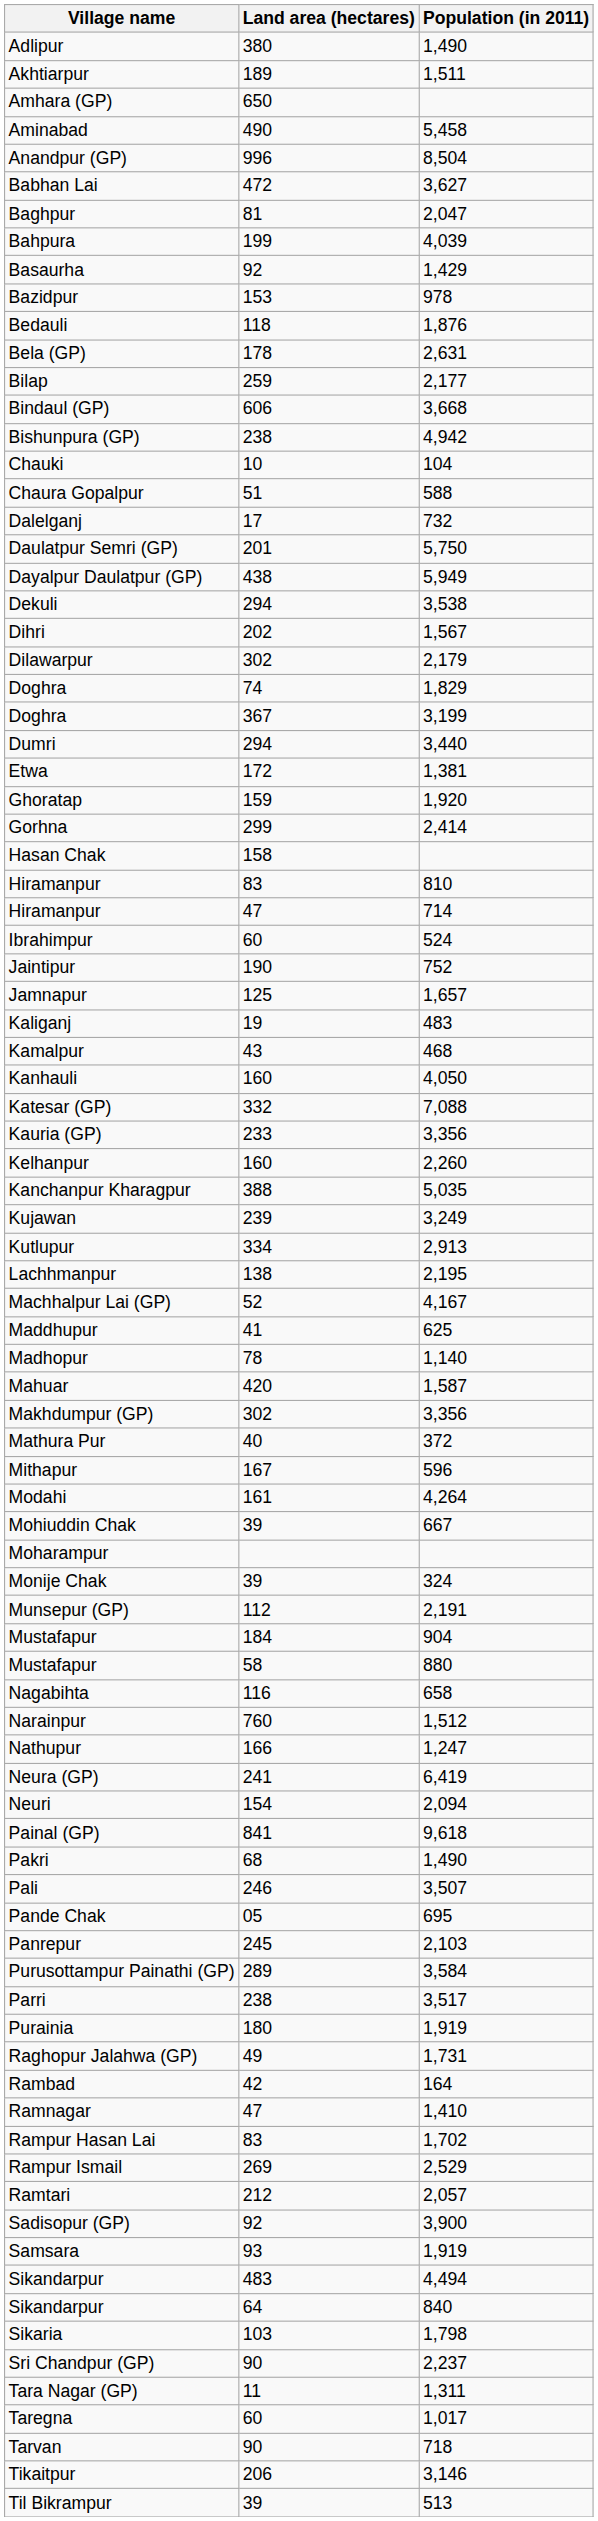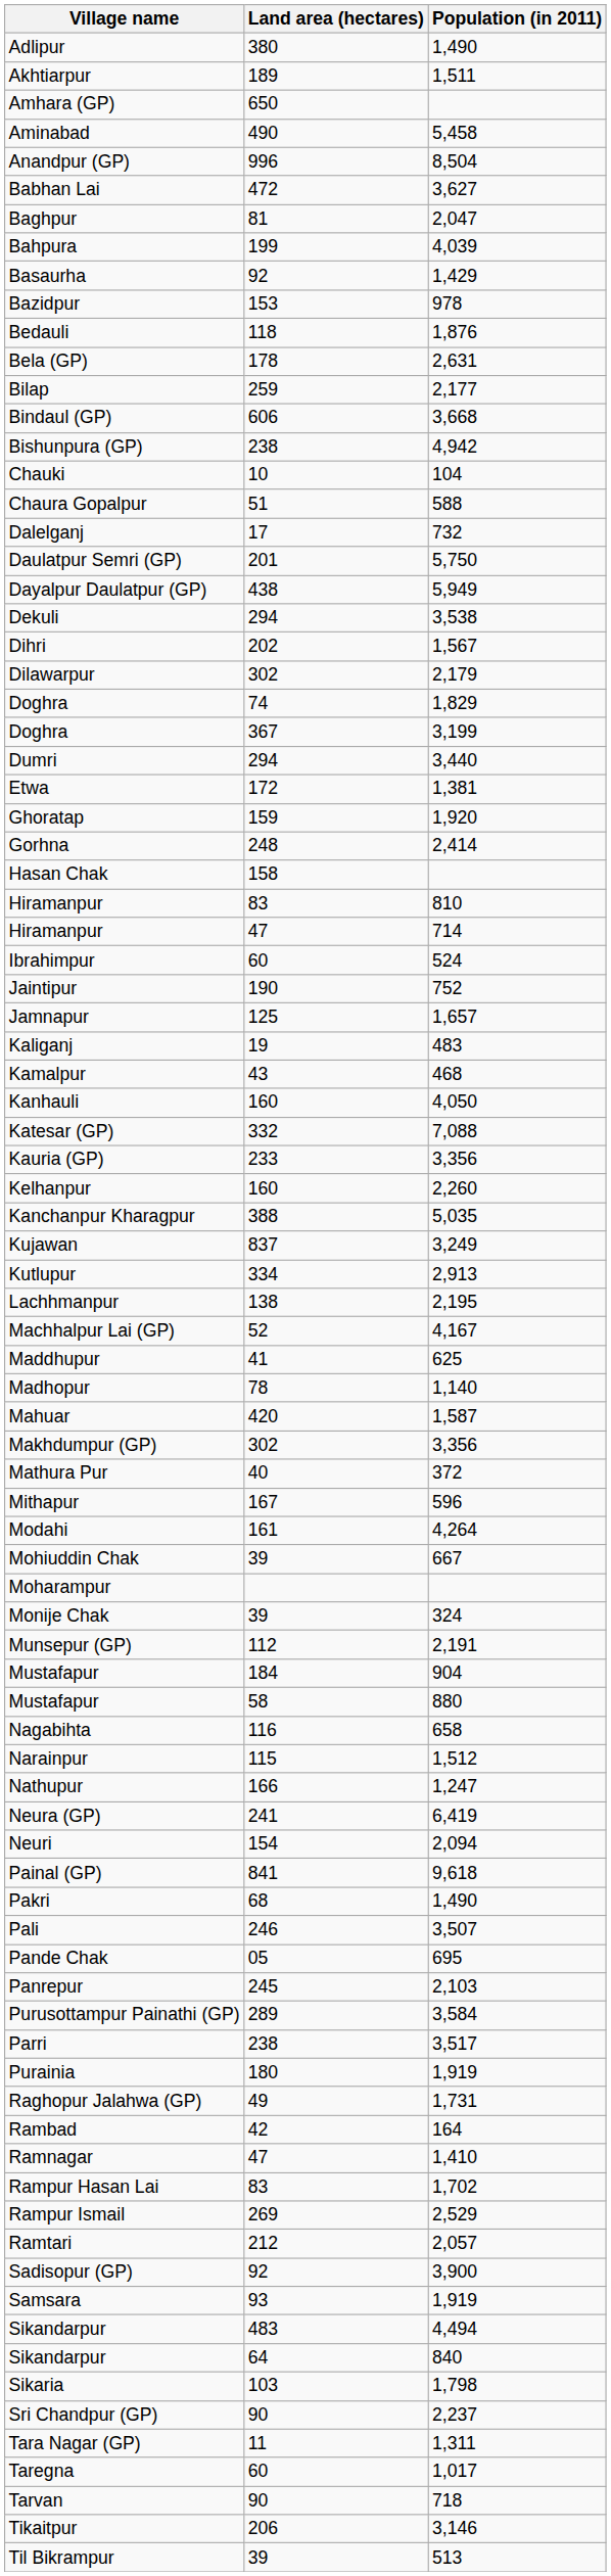 <table class="wikitable sortable">
 <tr>
 <th>Village name</th>
 <th>Land area (hectares)</th>
 <th>Population (in 2011)</th>
 </tr>
 <tr>
 <td>Adlipur</td>
 <td>380</td>
 <td>1,490</td>
 </tr>
 <tr>
 <td>Akhtiarpur</td>
 <td>189</td>
 <td>1,511</td>
 </tr>
 <tr>
 <td>Amhara (GP)</td>
 <td>650</td>
 <td></td>
 </tr>
 <tr>
 <td>Aminabad</td>
 <td>490</td>
 <td>5,458</td>
 </tr>
 <tr>
 <td>Anandpur (GP)</td>
 <td>996</td>
 <td>8,504</td>
 </tr>
 <tr>
 <td>Babhan Lai</td>
 <td>472</td>
 <td>3,627</td>
 </tr>
 <tr>
 <td>Baghpur</td>
 <td>81</td>
 <td>2,047</td>
 </tr>
 <tr>
 <td>Bahpura</td>
 <td>199</td>
 <td>4,039</td>
 </tr>
 <tr>
 <td>Basaurha</td>
 <td>92</td>
 <td>1,429</td>
 </tr>
 <tr>
 <td>Bazidpur</td>
 <td>153</td>
 <td>978</td>
 </tr>
 <tr>
 <td>Bedauli</td>
 <td>118</td>
 <td>1,876</td>
 </tr>
 <tr>
 <td>Bela (GP)</td>
 <td>178</td>
 <td>2,631</td>
 </tr>
 <tr>
 <td>Bilap</td>
 <td>259</td>
 <td>2,177</td>
 </tr>
 <tr>
 <td>Bindaul (GP)</td>
 <td>606</td>
 <td>3,668</td>
 </tr>
 <tr>
 <td>Bishunpura (GP)</td>
 <td>238</td>
 <td>4,942</td>
 </tr>
 <tr>
 <td>Chauki</td>
 <td>10</td>
 <td>104</td>
 </tr>
 <tr>
 <td>Chaura Gopalpur</td>
 <td>51</td>
 <td>588</td>
 </tr>
 <tr>
 <td>Dalelganj</td>
 <td>17</td>
 <td>732</td>
 </tr>
 <tr>
 <td>Daulatpur Semri (GP)</td>
 <td>201</td>
 <td>5,750</td>
 </tr>
 <tr>
 <td>Dayalpur Daulatpur (GP)</td>
 <td>438</td>
 <td>5,949</td>
 </tr>
 <tr>
 <td>Dekuli</td>
 <td>294</td>
 <td>3,538</td>
 </tr>
 <tr>
 <td>Dihri</td>
 <td>202</td>
 <td>1,567</td>
 </tr>
 <tr>
 <td>Dilawarpur</td>
 <td>302</td>
 <td>2,179</td>
 </tr>
 <tr>
 <td>Doghra</td>
 <td>74</td>
 <td>1,829</td>
 </tr>
 <tr>
 <td>Doghra</td>
 <td>367</td>
 <td>3,199</td>
 </tr>
 <tr>
 <td>Dumri</td>
 <td>294</td>
 <td>3,440</td>
 </tr>
 <tr>
 <td>Etwa</td>
 <td>172</td>
 <td>1,381</td>
 </tr>
 <tr>
 <td>Ghoratap</td>
 <td>159</td>
 <td>1,920</td>
 </tr>
 <tr>
 <td>Gorhna</td>
-<td>299</td>
+<td>248</td>
 <td>2,414</td>
 </tr>
 <tr>
 <td>Hasan Chak</td>
 <td>158</td>
 <td></td>
 </tr>
 <tr>
 <td>Hiramanpur</td>
 <td>83</td>
 <td>810</td>
 </tr>
 <tr>
 <td>Hiramanpur</td>
 <td>47</td>
 <td>714</td>
 </tr>
 <tr>
 <td>Ibrahimpur</td>
 <td>60</td>
 <td>524</td>
 </tr>
 <tr>
 <td>Jaintipur</td>
 <td>190</td>
 <td>752</td>
 </tr>
 <tr>
 <td>Jamnapur</td>
 <td>125</td>
 <td>1,657</td>
 </tr>
 <tr>
 <td>Kaliganj</td>
 <td>19</td>
 <td>483</td>
 </tr>
 <tr>
 <td>Kamalpur</td>
 <td>43</td>
 <td>468</td>
 </tr>
 <tr>
 <td>Kanhauli</td>
 <td>160</td>
 <td>4,050</td>
 </tr>
 <tr>
 <td>Katesar (GP)</td>
 <td>332</td>
 <td>7,088</td>
 </tr>
 <tr>
 <td>Kauria (GP)</td>
 <td>233</td>
 <td>3,356</td>
 </tr>
 <tr>
 <td>Kelhanpur</td>
 <td>160</td>
 <td>2,260</td>
 </tr>
 <tr>
 <td>Kanchanpur Kharagpur</td>
 <td>388</td>
 <td>5,035</td>
 </tr>
 <tr>
 <td>Kujawan</td>
-<td>239</td>
+<td>837</td>
 <td>3,249</td>
 </tr>
 <tr>
 <td>Kutlupur</td>
 <td>334</td>
 <td>2,913</td>
 </tr>
 <tr>
 <td>Lachhmanpur</td>
 <td>138</td>
 <td>2,195</td>
 </tr>
 <tr>
 <td>Machhalpur Lai (GP)</td>
 <td>52</td>
 <td>4,167</td>
 </tr>
 <tr>
 <td>Maddhupur</td>
 <td>41</td>
 <td>625</td>
 </tr>
 <tr>
 <td>Madhopur</td>
 <td>78</td>
 <td>1,140</td>
 </tr>
 <tr>
 <td>Mahuar</td>
 <td>420</td>
 <td>1,587</td>
 </tr>
 <tr>
 <td>Makhdumpur (GP)</td>
 <td>302</td>
 <td>3,356</td>
 </tr>
 <tr>
 <td>Mathura Pur</td>
 <td>40</td>
 <td>372</td>
 </tr>
 <tr>
 <td>Mithapur</td>
 <td>167</td>
 <td>596</td>
 </tr>
 <tr>
 <td>Modahi</td>
 <td>161</td>
 <td>4,264</td>
 </tr>
 <tr>
 <td>Mohiuddin Chak</td>
 <td>39</td>
 <td>667</td>
 </tr>
 <tr>
 <td>Moharampur</td>
 <td></td>
 <td></td>
 </tr>
 <tr>
 <td>Monije Chak</td>
 <td>39</td>
 <td>324</td>
 </tr>
 <tr>
 <td>Munsepur (GP)</td>
 <td>112</td>
 <td>2,191</td>
 </tr>
 <tr>
 <td>Mustafapur</td>
 <td>184</td>
 <td>904</td>
 </tr>
 <tr>
 <td>Mustafapur</td>
 <td>58</td>
 <td>880</td>
 </tr>
 <tr>
 <td>Nagabihta</td>
 <td>116</td>
 <td>658</td>
 </tr>
 <tr>
 <td>Narainpur</td>
-<td>760</td>
+<td>115</td>
 <td>1,512</td>
 </tr>
 <tr>
 <td>Nathupur</td>
 <td>166</td>
 <td>1,247</td>
 </tr>
 <tr>
 <td>Neura (GP)</td>
 <td>241</td>
 <td>6,419</td>
 </tr>
 <tr>
 <td>Neuri</td>
 <td>154</td>
 <td>2,094</td>
 </tr>
 <tr>
 <td>Painal (GP)</td>
 <td>841</td>
 <td>9,618</td>
 </tr>
 <tr>
 <td>Pakri</td>
 <td>68</td>
 <td>1,490</td>
 </tr>
 <tr>
 <td>Pali</td>
 <td>246</td>
 <td>3,507</td>
 </tr>
 <tr>
 <td>Pande Chak</td>
 <td>05</td>
 <td>695</td>
 </tr>
 <tr>
 <td>Panrepur</td>
 <td>245</td>
 <td>2,103</td>
 </tr>
 <tr>
 <td>Purusottampur Painathi (GP)</td>
 <td>289</td>
 <td>3,584</td>
 </tr>
 <tr>
 <td>Parri</td>
 <td>238</td>
 <td>3,517</td>
 </tr>
 <tr>
 <td>Purainia</td>
 <td>180</td>
 <td>1,919</td>
 </tr>
 <tr>
 <td>Raghopur Jalahwa (GP)</td>
 <td>49</td>
 <td>1,731</td>
 </tr>
 <tr>
 <td>Rambad</td>
 <td>42</td>
 <td>164</td>
 </tr>
 <tr>
 <td>Ramnagar</td>
 <td>47</td>
 <td>1,410</td>
 </tr>
 <tr>
 <td>Rampur Hasan Lai</td>
 <td>83</td>
 <td>1,702</td>
 </tr>
 <tr>
 <td>Rampur Ismail</td>
 <td>269</td>
 <td>2,529</td>
 </tr>
 <tr>
 <td>Ramtari</td>
 <td>212</td>
 <td>2,057</td>
 </tr>
 <tr>
 <td>Sadisopur (GP)</td>
 <td>92</td>
 <td>3,900</td>
 </tr>
 <tr>
 <td>Samsara</td>
 <td>93</td>
 <td>1,919</td>
 </tr>
 <tr>
 <td>Sikandarpur</td>
 <td>483</td>
 <td>4,494</td>
 </tr>
 <tr>
 <td>Sikandarpur</td>
 <td>64</td>
 <td>840</td>
 </tr>
 <tr>
 <td>Sikaria</td>
 <td>103</td>
 <td>1,798</td>
 </tr>
 <tr>
 <td>Sri Chandpur (GP)</td>
 <td>90</td>
 <td>2,237</td>
 </tr>
 <tr>
 <td>Tara Nagar (GP)</td>
 <td>11</td>
 <td>1,311</td>
 </tr>
 <tr>
 <td>Taregna</td>
 <td>60</td>
 <td>1,017</td>
 </tr>
 <tr>
 <td>Tarvan</td>
 <td>90</td>
 <td>718</td>
 </tr>
 <tr>
 <td>Tikaitpur</td>
 <td>206</td>
 <td>3,146</td>
 </tr>
 <tr>
 <td>Til Bikrampur</td>
 <td>39</td>
 <td>513</td>
 </tr>
 </table>
